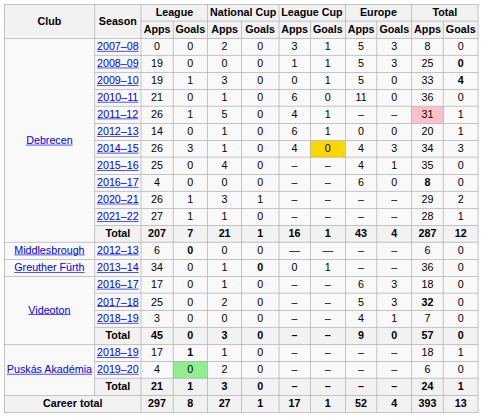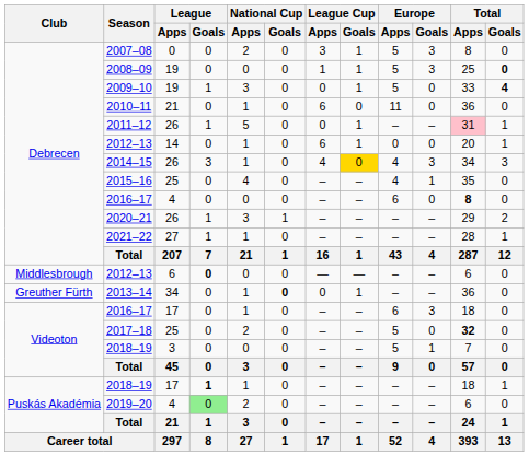 <table class="wikitable" style="text-align:center">
 <tr>
 <th rowspan="2">Club</th>
 <th rowspan="2">Season</th>
 <th colspan="2">League</th>
 <th colspan="2">National Cup</th>
 <th colspan="2">League Cup</th>
 <th colspan="2">Europe</th>
 <th colspan="2">Total</th>
 </tr>
 <tr>
 <th>Apps</th>
 <th>Goals</th>
 <th>Apps</th>
 <th>Goals</th>
 <th>Apps</th>
 <th>Goals</th>
 <th>Apps</th>
 <th>Goals</th>
 <th>Apps</th>
 <th>Goals</th>
 </tr>
 <tr>
 <td rowspan="12"><a href='#'>Debrecen</a></td>
 <td><a href='#'>2007–08</a></td>
 <td>0</td>
 <td>0</td>
 <td>2</td>
 <td>0</td>
 <td>3</td>
 <td>1</td>
 <td>5</td>
 <td>3</td>
 <td>8</td>
 <td>0</td>
 </tr>
 <tr>
 <td><a href='#'>2008–09</a></td>
 <td>19</td>
 <td>0</td>
 <td>0</td>
 <td>0</td>
 <td>1</td>
 <td>1</td>
 <td>5</td>
 <td>3</td>
 <td>25</td>
 <td><strong>0</strong></td>
 </tr>
 <tr>
 <td><a href='#'>2009–10</a></td>
 <td>19</td>
 <td>1</td>
 <td>3</td>
 <td>0</td>
 <td>0</td>
 <td>1</td>
 <td>5</td>
 <td>0</td>
 <td>33</td>
 <td><strong>4</strong></td>
 </tr>
 <tr>
 <td><a href='#'>2010–11</a></td>
 <td>21</td>
 <td>0</td>
 <td>1</td>
 <td>0</td>
 <td>6</td>
 <td>0</td>
 <td>11</td>
 <td>0</td>
 <td>36</td>
 <td>0</td>
 </tr>
 <tr>
 <td><a href='#'>2011–12</a></td>
 <td>26</td>
 <td>1</td>
 <td>5</td>
 <td>0</td>
-<td>4</td>
+<td>0</td>
 <td>1</td>
 <td>–</td>
 <td>–</td>
 <td style="background: pink;">31</td>
 <td>1</td>
 </tr>
 <tr>
 <td><a href='#'>2012–13</a></td>
 <td>14</td>
 <td>0</td>
 <td>1</td>
 <td>0</td>
 <td>6</td>
 <td>1</td>
 <td>0</td>
 <td>0</td>
 <td>20</td>
 <td>1</td>
 </tr>
 <tr>
 <td><a href='#'>2014–15</a></td>
 <td>26</td>
 <td>3</td>
 <td>1</td>
 <td>0</td>
 <td>4</td>
 <td style="background: gold;">0</td>
 <td>4</td>
 <td>3</td>
 <td>34</td>
 <td>3</td>
 </tr>
 <tr>
 <td><a href='#'>2015–16</a></td>
 <td>25</td>
 <td>0</td>
 <td>4</td>
 <td>0</td>
 <td>–</td>
 <td>–</td>
 <td>4</td>
 <td>1</td>
 <td>35</td>
 <td>0</td>
 </tr>
 <tr>
 <td><a href='#'>2016–17</a></td>
 <td>4</td>
 <td>0</td>
 <td>0</td>
 <td>0</td>
 <td>–</td>
 <td>–</td>
 <td>6</td>
 <td>0</td>
 <td><strong>8</strong></td>
 <td>0</td>
 </tr>
 <tr>
 <td><a href='#'>2020–21</a></td>
 <td>26</td>
 <td>1</td>
 <td>3</td>
 <td>1</td>
 <td>–</td>
 <td>–</td>
 <td>–</td>
 <td>–</td>
 <td>29</td>
 <td>2</td>
 </tr>
 <tr>
 <td><a href='#'>2021–22</a></td>
 <td>27</td>
 <td>1</td>
 <td>1</td>
 <td>0</td>
 <td>–</td>
 <td>–</td>
 <td>–</td>
 <td>–</td>
 <td>28</td>
 <td>1</td>
 </tr>
 <tr>
 <th>Total</th>
 <th>207</th>
 <th>7</th>
 <th>21</th>
 <th>1</th>
 <th>16</th>
 <th>1</th>
 <th>43</th>
 <th>4</th>
 <th>287</th>
 <th>12</th>
 </tr>
 <tr>
 <td><a href='#'>Middlesbrough</a></td>
 <td><a href='#'>2012–13</a></td>
 <td>6</td>
 <td><strong>0</strong></td>
 <td>0</td>
 <td>0</td>
 <td>—</td>
 <td>—</td>
 <td>–</td>
 <td>–</td>
 <td>6</td>
 <td>0</td>
 </tr>
 <tr>
 <td><a href='#'>Greuther Fürth</a></td>
 <td><a href='#'>2013–14</a></td>
 <td>34</td>
 <td>0</td>
 <td>1</td>
 <td><strong>0</strong></td>
 <td>0</td>
 <td>1</td>
 <td>–</td>
 <td>–</td>
 <td>36</td>
 <td>0</td>
 </tr>
 <tr>
 <td rowspan="4"><a href='#'>Videoton</a></td>
 <td><a href='#'>2016–17</a></td>
 <td>17</td>
 <td>0</td>
 <td>1</td>
 <td>0</td>
 <td>–</td>
 <td>–</td>
 <td>6</td>
 <td>3</td>
 <td>18</td>
 <td>0</td>
 </tr>
 <tr>
 <td><a href='#'>2017–18</a></td>
 <td>25</td>
 <td>0</td>
 <td>2</td>
 <td>0</td>
 <td>–</td>
 <td>–</td>
 <td>5</td>
-<td>3</td>
+<td>0</td>
 <td><strong>32</strong></td>
 <td>0</td>
 </tr>
 <tr>
 <td><a href='#'>2018–19</a></td>
 <td>3</td>
 <td>0</td>
 <td>0</td>
 <td>0</td>
 <td>–</td>
 <td>–</td>
-<td>4</td>
+<td>5</td>
 <td>1</td>
 <td>7</td>
 <td>0</td>
 </tr>
 <tr>
 <th>Total</th>
 <th>45</th>
 <th>0</th>
 <th>3</th>
 <th>0</th>
 <th>–</th>
 <th>–</th>
 <th>9</th>
 <th>0</th>
 <th>57</th>
 <th>0</th>
 </tr>
 <tr>
 <td rowspan="3"><a href='#'>Puskás Akadémia</a></td>
 <td><a href='#'>2018–19</a></td>
 <td>17</td>
 <td><strong>1</strong></td>
 <td>1</td>
 <td>0</td>
 <td>–</td>
 <td>–</td>
 <td>–</td>
 <td>–</td>
 <td>18</td>
 <td>1</td>
 </tr>
 <tr>
 <td><a href='#'>2019–20</a></td>
 <td>4</td>
 <td style="background: lightgreen;">0</td>
 <td>2</td>
 <td>0</td>
 <td>–</td>
 <td>–</td>
 <td>–</td>
 <td>–</td>
 <td>6</td>
 <td>0</td>
 </tr>
 <tr>
 <th>Total</th>
 <th>21</th>
 <th>1</th>
 <th>3</th>
 <th>0</th>
 <th>–</th>
 <th>–</th>
 <th>–</th>
 <th>–</th>
 <th>24</th>
 <th>1</th>
 </tr>
 <tr>
 <th colspan="2">Career total</th>
 <th>297</th>
 <th>8</th>
 <th>27</th>
 <th>1</th>
 <th>17</th>
 <th>1</th>
 <th>52</th>
 <th>4</th>
 <th>393</th>
 <th>13</th>
 </tr>
 </table>
